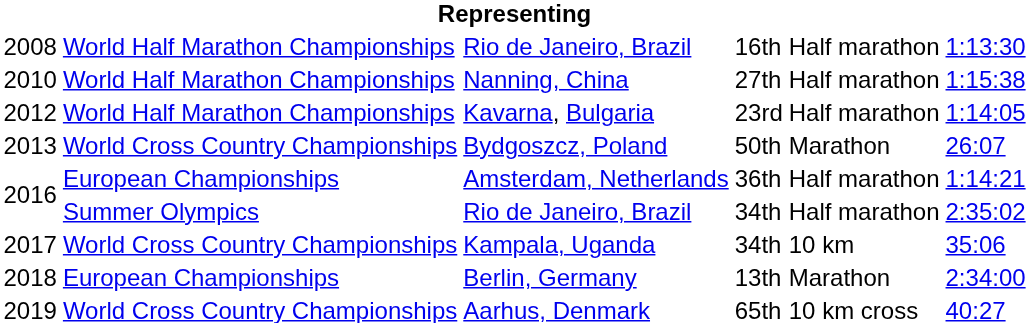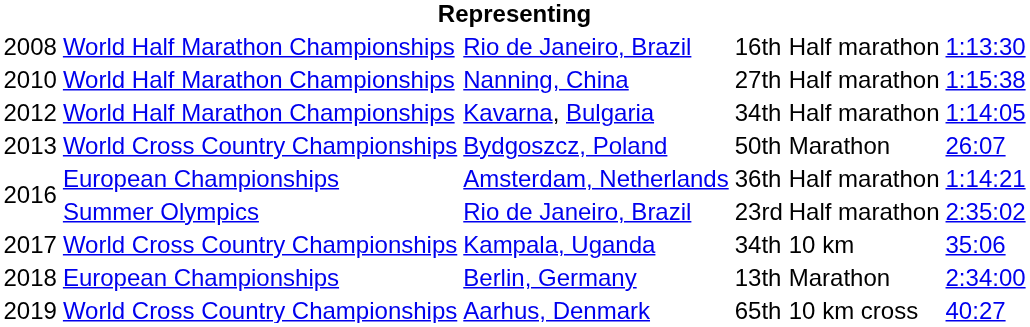 <table>
 <tr>
 <th colspan="6">Representing </th>
 </tr>
 <tr>
 <td>2008</td>
 <td><a href='#'>World Half Marathon Championships</a></td>
 <td><a href='#'>Rio de Janeiro, Brazil</a></td>
 <td>16th</td>
 <td>Half marathon</td>
 <td><a href='#'>1:13:30</a></td>
 </tr>
 <tr>
 <td>2010</td>
 <td><a href='#'>World Half Marathon Championships</a></td>
 <td><a href='#'>Nanning, China</a></td>
 <td>27th</td>
 <td>Half marathon</td>
 <td><a href='#'>1:15:38</a></td>
 </tr>
 <tr>
 <td>2012</td>
 <td><a href='#'>World Half Marathon Championships</a></td>
 <td><a href='#'>Kavarna</a>, <a href='#'>Bulgaria</a></td>
-<td>23rd</td>
+<td>34th</td>
 <td>Half marathon</td>
 <td><a href='#'>1:14:05</a></td>
 </tr>
 <tr>
 <td>2013</td>
 <td><a href='#'>World Cross Country Championships</a></td>
 <td><a href='#'>Bydgoszcz, Poland</a></td>
 <td>50th</td>
 <td>Marathon</td>
 <td><a href='#'>26:07</a></td>
 </tr>
 <tr>
 <td rowspan=2>2016</td>
 <td><a href='#'>European Championships</a></td>
 <td><a href='#'>Amsterdam, Netherlands</a></td>
 <td>36th</td>
 <td>Half marathon</td>
 <td><a href='#'>1:14:21</a></td>
 </tr>
 <tr>
 <td><a href='#'>Summer Olympics</a></td>
 <td><a href='#'>Rio de Janeiro, Brazil</a></td>
-<td>34th</td>
+<td>23rd</td>
 <td>Half marathon</td>
 <td><a href='#'>2:35:02</a></td>
 </tr>
 <tr>
 <td>2017</td>
 <td><a href='#'>World Cross Country Championships</a></td>
 <td><a href='#'>Kampala, Uganda</a></td>
 <td>34th</td>
 <td>10 km</td>
 <td><a href='#'>35:06</a></td>
 </tr>
 <tr>
 <td>2018</td>
 <td><a href='#'>European Championships</a></td>
 <td><a href='#'>Berlin, Germany</a></td>
 <td>13th</td>
 <td>Marathon</td>
 <td><a href='#'>2:34:00</a></td>
 </tr>
 <tr>
 <td>2019</td>
 <td><a href='#'>World Cross Country Championships</a></td>
 <td><a href='#'>Aarhus, Denmark</a></td>
 <td>65th</td>
 <td>10 km cross</td>
 <td><a href='#'>40:27</a></td>
 </tr>
 </table>
